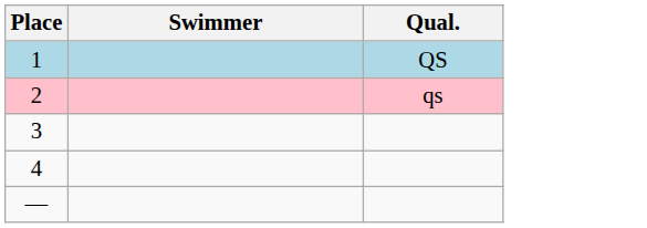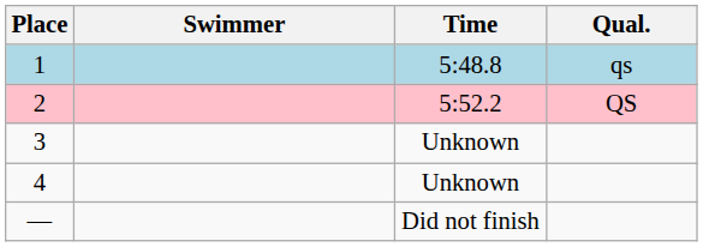 <table class=wikitable style="text-align:center">
 <tr>
 <th>Place</th>
 <th width=200>Swimmer</th>
+<th width=90>Time</th>
 <th width=90>Qual.</th>
 </tr>
 <tr bgcolor=lightblue>
 <td>1</td>
 <td align=left></td>
-<td>QS</td>
+<td>5:48.8</td>
+<td>qs</td>
 </tr>
 <tr bgcolor=pink>
 <td>2</td>
 <td align=left></td>
-<td>qs</td>
+<td>5:52.2</td>
+<td>QS</td>
 </tr>
 <tr>
 <td>3</td>
 <td align=left></td>
+<td>Unknown</td>
 <td></td>
 </tr>
 <tr>
 <td>4</td>
 <td align=left></td>
+<td>Unknown</td>
 <td></td>
 </tr>
 <tr>
 <td>—</td>
 <td align=left></td>
+<td>Did not finish</td>
 <td></td>
 </tr>
 </table>
